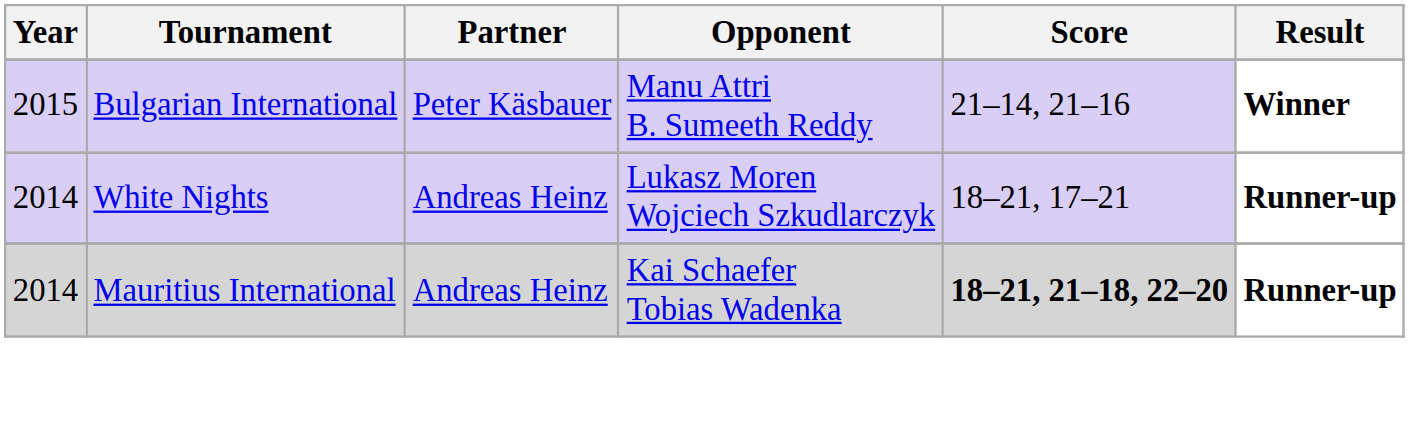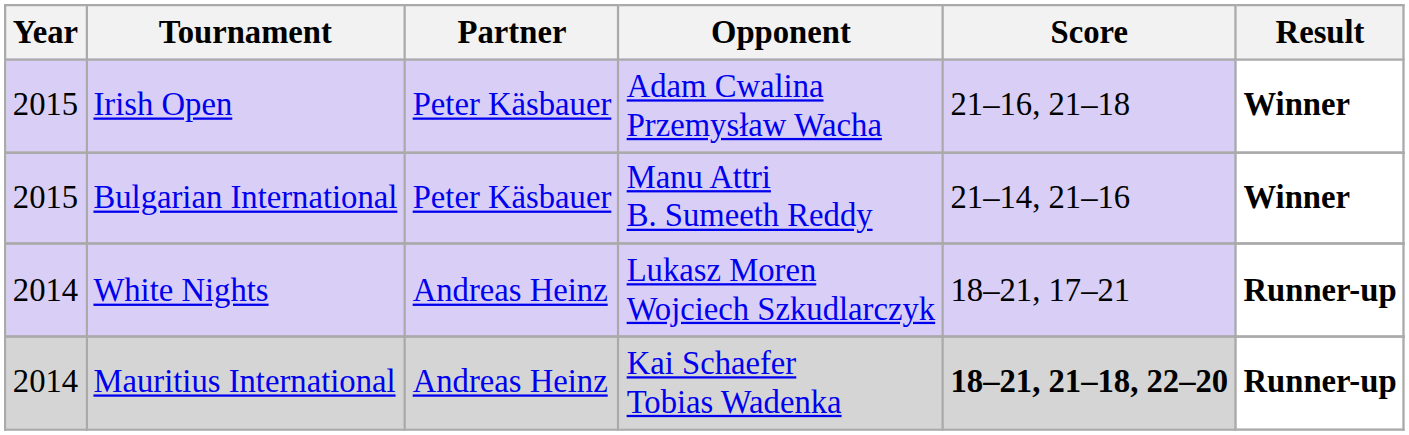 <table class="sortable wikitable" style="font-size: 90%;">
 <tr>
 <th>Year</th>
 <th>Tournament</th>
 <th>Partner</th>
 <th>Opponent</th>
 <th>Score</th>
 <th>Result</th>
+</tr>
+<tr style="background:#D8CEF6">
+<td align="center">2015</td>
+<td align="left"><a href='#'>Irish Open</a></td>
+<td align="left"> <a href='#'>Peter Käsbauer</a></td>
+<td align="left"> <a href='#'>Adam Cwalina</a> <br>  <a href='#'>Przemysław Wacha</a></td>
+<td align="left">21–16, 21–18</td>
+<td style="text-align:left; background:white"> <strong>Winner</strong></td>
 </tr>
 <tr>
 </tr>
 <tr style="background:#D8CEF6">
 <td align="center">2015</td>
 <td align="left"><a href='#'>Bulgarian International</a></td>
 <td align="left"> <a href='#'>Peter Käsbauer</a></td>
 <td align="left"> <a href='#'>Manu Attri</a> <br>  <a href='#'>B. Sumeeth Reddy</a></td>
 <td align="left">21–14, 21–16</td>
 <td style="text-align:left; background:white"> <strong>Winner</strong></td>
 </tr>
 <tr>
 </tr>
 <tr style="background:#D8CEF6">
 <td align="center">2014</td>
 <td align="left"><a href='#'>White Nights</a></td>
 <td align="left"> <a href='#'>Andreas Heinz</a></td>
 <td align="left"> <a href='#'>Lukasz Moren</a> <br>  <a href='#'>Wojciech Szkudlarczyk</a></td>
 <td align="left">18–21, 17–21</td>
 <td style="text-align:left; background:white"> <strong>Runner-up</strong></td>
 </tr>
 <tr>
 </tr>
 <tr style="background:#D5D5D5">
 <td align="center">2014</td>
 <td align="left"><a href='#'>Mauritius International</a></td>
 <td align="left"> <a href='#'>Andreas Heinz</a></td>
 <td align="left"> <a href='#'>Kai Schaefer</a> <br>  <a href='#'>Tobias Wadenka</a></td>
 <td align="left"><strong>18–21, 21–18, 22–20</strong></td>
 <td style="text-align:left; background:white"> <strong>Runner-up</strong></td>
 </tr>
 </table>
